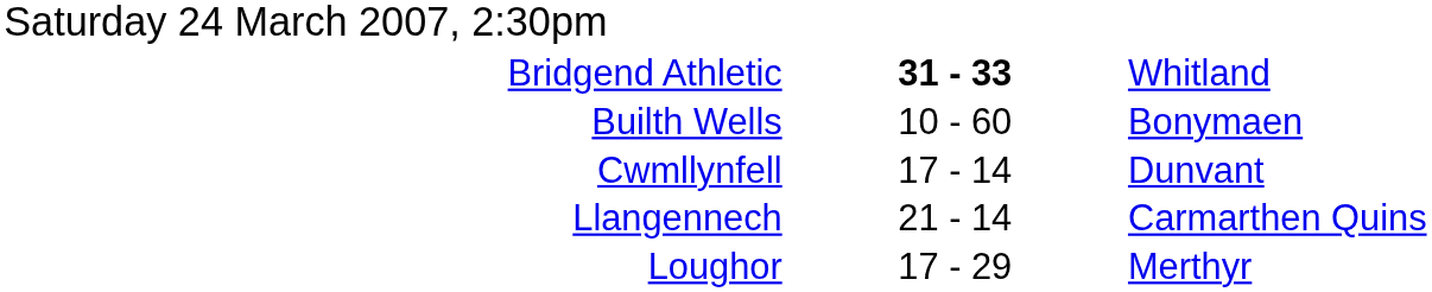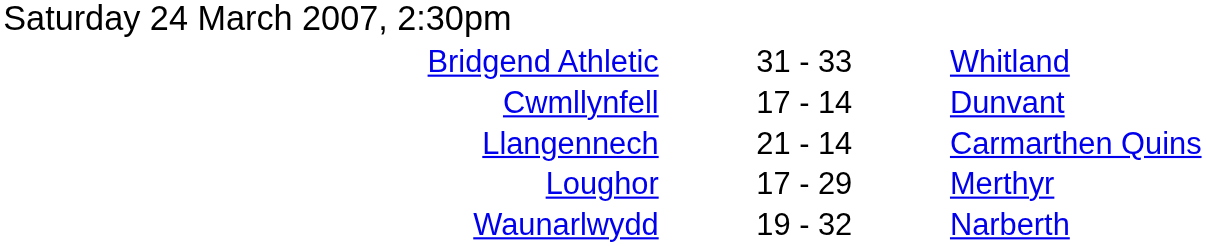 <table style="width:70%;" cellspacing="1">
 <tr>
 <th width=35%></th>
 <th width=15%></th>
 <th></th>
 </tr>
 <tr>
 <td>Saturday 24 March 2007, 2:30pm</td>
 </tr>
 <tr style=font-size:90%>
 <td align=right><a href='#'>Bridgend Athletic</a></td>
-<td align=center><strong>31 - 33</strong></td>
+<td align=center>31 - 33</td>
 <td><a href='#'>Whitland</a></td>
-</tr>
-<tr style=font-size:90%>
-<td align=right><a href='#'>Builth Wells</a></td>
-<td align=center>10 - 60</td>
-<td><a href='#'>Bonymaen</a></td>
 </tr>
 <tr style=font-size:90%>
 <td align=right><a href='#'>Cwmllynfell</a></td>
 <td align=center>17 - 14</td>
 <td><a href='#'>Dunvant</a></td>
 </tr>
 <tr style=font-size:90%>
 <td align=right><a href='#'>Llangennech</a></td>
 <td align=center>21 - 14</td>
 <td><a href='#'>Carmarthen Quins</a></td>
 </tr>
 <tr style=font-size:90%>
 <td align=right><a href='#'>Loughor</a></td>
 <td align=center>17 - 29</td>
 <td><a href='#'>Merthyr</a></td>
 </tr>
+<tr style=font-size:90%>
+<td align=right><a href='#'>Waunarlwydd</a></td>
+<td align=center>19 - 32</td>
+<td><a href='#'>Narberth</a></td>
+</tr>
 </table>
